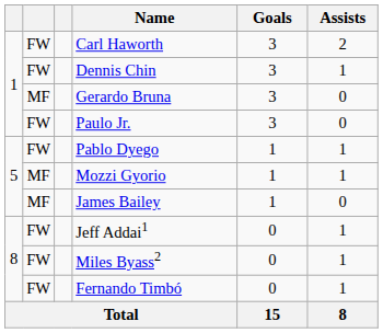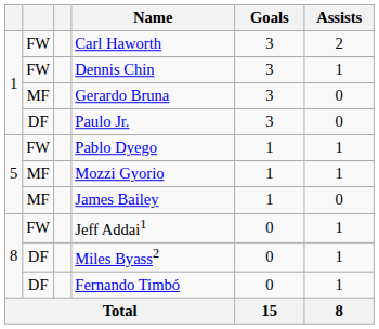 <table class="sortable wikitable" style="font-size: 95%; text-align: center;">
 <tr>
 <th width=10></th>
 <th width=10></th>
 <th width=10></th>
 <th width=150>Name</th>
 <th width=60>Goals</th>
 <th width=60>Assists</th>
 </tr>
 <tr>
 <td rowspan="4">1</td>
 <td>FW</td>
 <td></td>
 <td align=left><a href='#'>Carl Haworth</a></td>
 <td>3</td>
 <td>2</td>
 </tr>
 <tr>
 <td>FW</td>
 <td></td>
 <td align=left><a href='#'>Dennis Chin</a></td>
 <td>3</td>
 <td>1</td>
 </tr>
 <tr>
 <td>MF</td>
 <td></td>
 <td align=left><a href='#'>Gerardo Bruna</a></td>
 <td>3</td>
 <td>0</td>
 </tr>
 <tr>
-<td>FW</td>
+<td>DF</td>
 <td></td>
 <td align=left><a href='#'>Paulo Jr.</a></td>
 <td>3</td>
 <td>0</td>
 </tr>
 <tr>
 <td rowspan="3">5</td>
 <td>FW</td>
 <td></td>
 <td align=left><a href='#'>Pablo Dyego</a></td>
 <td>1</td>
 <td>1</td>
 </tr>
 <tr>
 <td>MF</td>
 <td></td>
 <td align=left><a href='#'>Mozzi Gyorio</a></td>
 <td>1</td>
 <td>1</td>
 </tr>
 <tr>
 <td>MF</td>
 <td></td>
 <td align=left><a href='#'>James Bailey</a></td>
 <td>1</td>
 <td>0</td>
 </tr>
 <tr>
 <td rowspan="3">8</td>
 <td>FW</td>
 <td></td>
 <td align=left>Jeff Addai<sup>1</sup></td>
 <td>0</td>
 <td>1</td>
 </tr>
 <tr>
-<td>FW</td>
+<td>DF</td>
 <td></td>
 <td align=left><a href='#'>Miles Byass</a><sup>2</sup></td>
 <td>0</td>
 <td>1</td>
 </tr>
 <tr>
-<td>FW</td>
+<td>DF</td>
 <td></td>
 <td align=left><a href='#'>Fernando Timbó</a></td>
 <td>0</td>
 <td>1</td>
 </tr>
 <tr>
 <th colspan="4">Total</th>
 <th>15</th>
 <th>8</th>
 </tr>
 </table>
